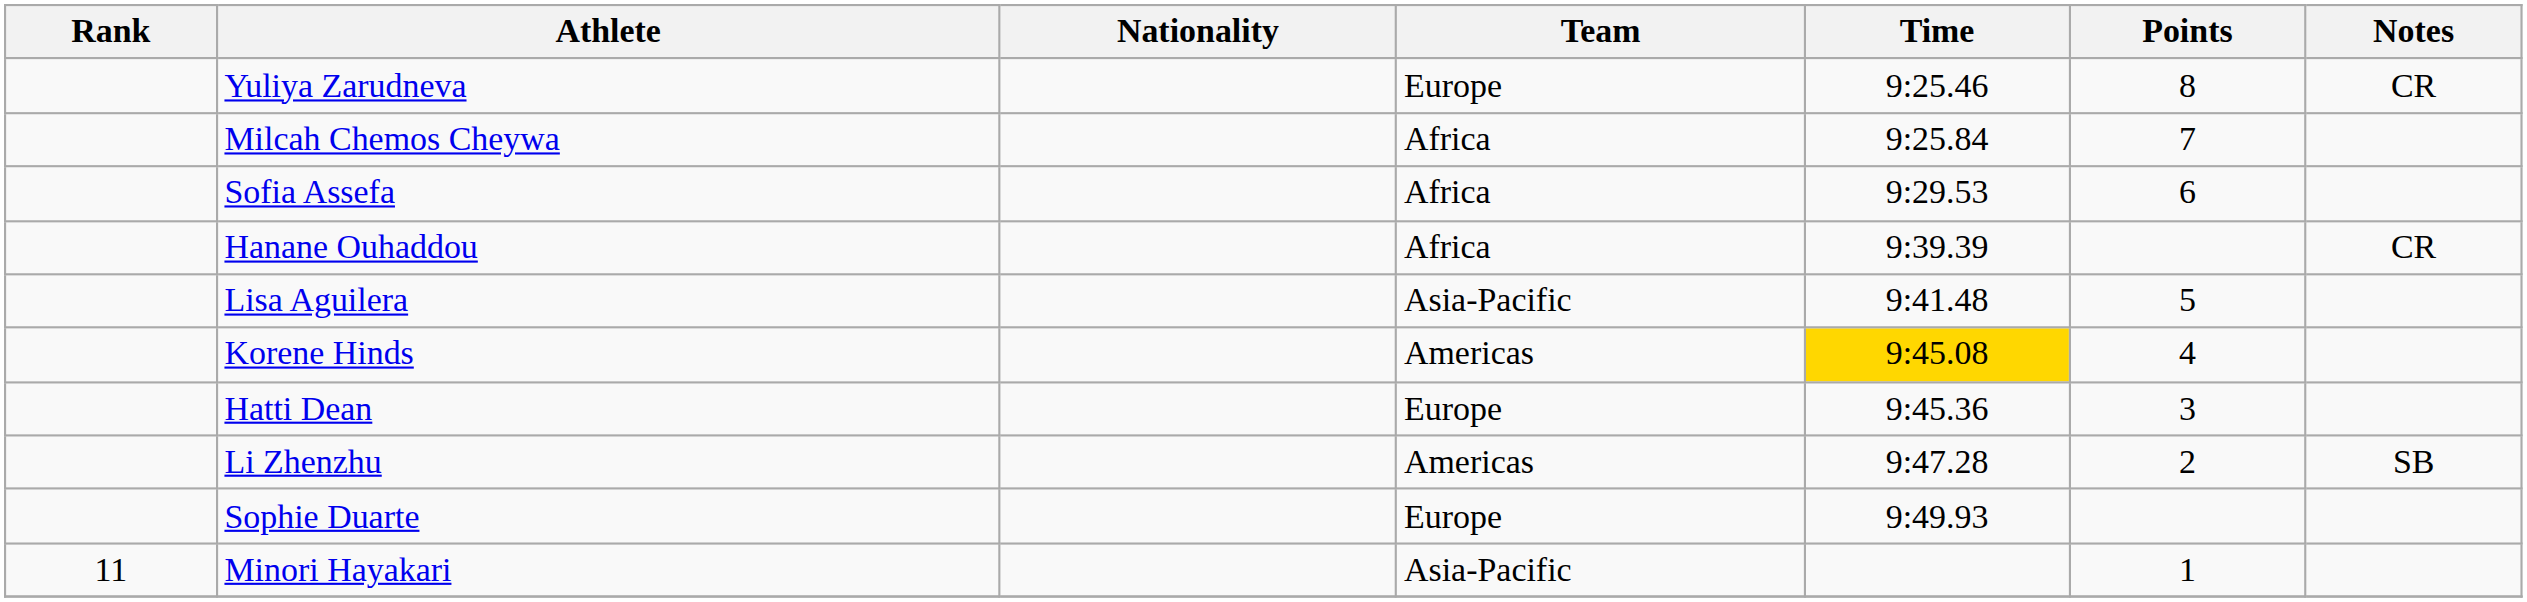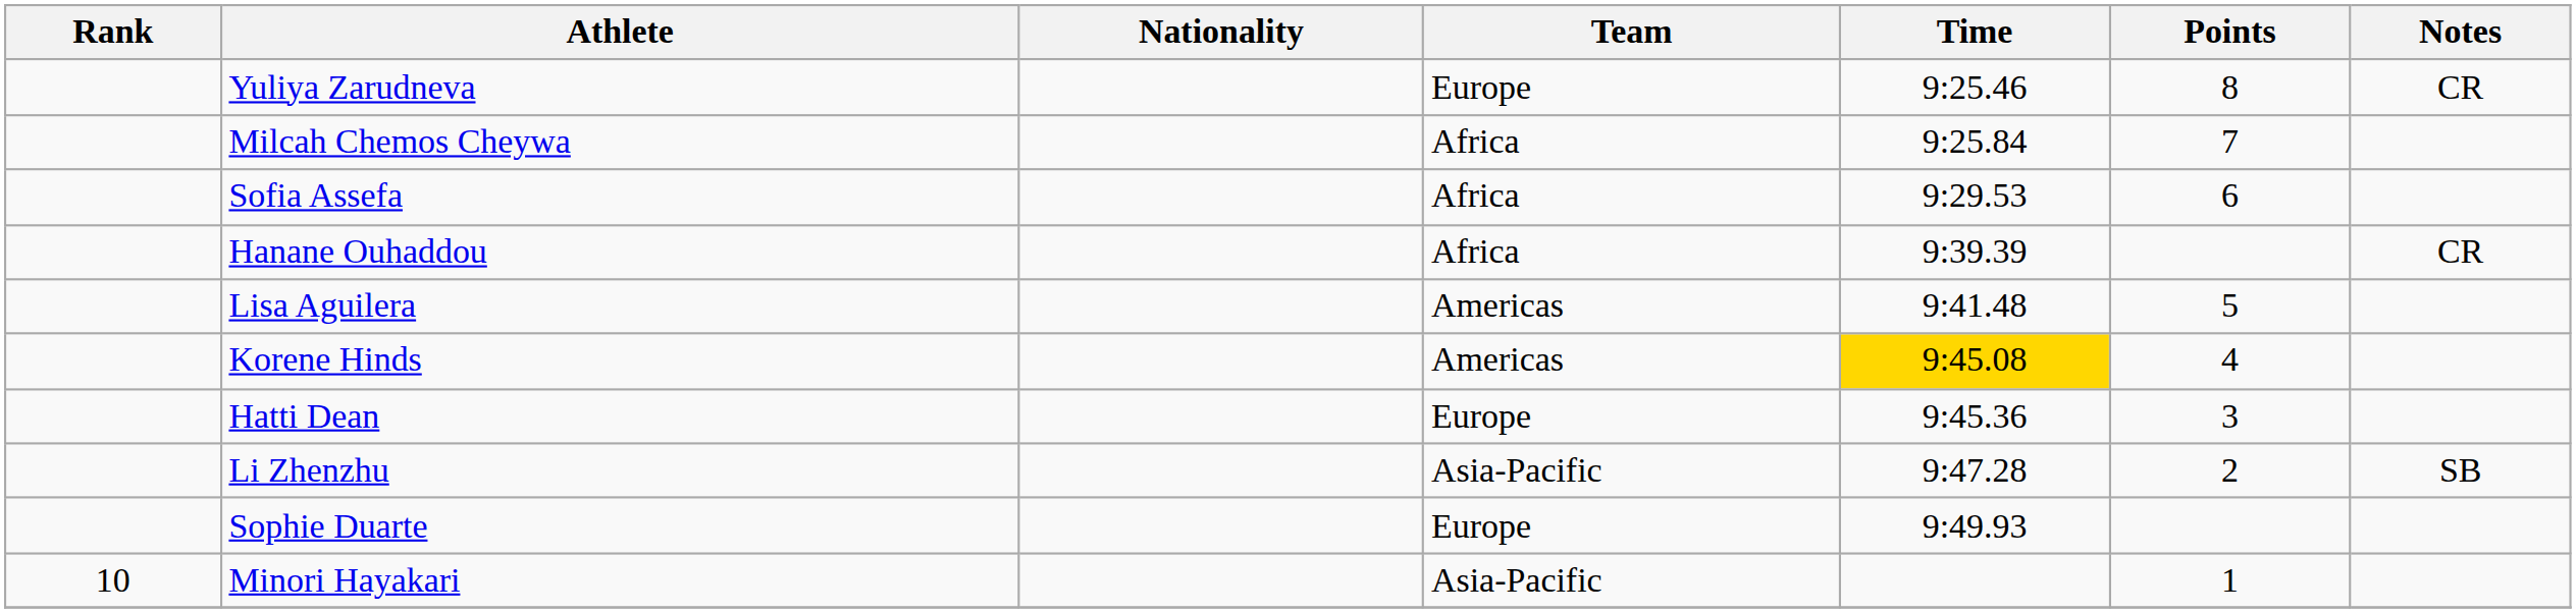 <table class="wikitable sortable" style="text-align:center" width="75%">
 <tr>
 <th>Rank</th>
 <th>Athlete</th>
 <th>Nationality</th>
 <th>Team</th>
 <th>Time</th>
 <th>Points</th>
 <th>Notes</th>
 </tr>
 <tr>
 <td></td>
 <td align="left"><a href='#'>Yuliya Zarudneva</a></td>
 <td align=left></td>
 <td align=left>Europe</td>
 <td>9:25.46</td>
 <td>8</td>
 <td>CR</td>
 </tr>
 <tr>
 <td></td>
 <td align="left"><a href='#'>Milcah Chemos Cheywa</a></td>
 <td align=left></td>
 <td align=left>Africa</td>
 <td>9:25.84</td>
 <td>7</td>
 <td></td>
 </tr>
 <tr>
 <td></td>
 <td align="left"><a href='#'>Sofia Assefa</a></td>
 <td align=left></td>
 <td align=left>Africa</td>
 <td>9:29.53</td>
 <td>6</td>
 <td></td>
 </tr>
 <tr>
 <td></td>
 <td align="left"><a href='#'>Hanane Ouhaddou</a></td>
 <td align=left></td>
 <td align=left>Africa</td>
 <td>9:39.39</td>
 <td></td>
 <td>CR</td>
 </tr>
 <tr>
 <td></td>
 <td align="left"><a href='#'>Lisa Aguilera</a></td>
 <td align=left></td>
-<td align=left>Asia-Pacific</td>
+<td align=left>Americas</td>
 <td>9:41.48</td>
 <td>5</td>
 <td></td>
 </tr>
 <tr>
 <td></td>
 <td align="left"><a href='#'>Korene Hinds</a></td>
 <td align=left></td>
 <td align=left>Americas</td>
 <td style="background: gold;">9:45.08</td>
 <td>4</td>
 <td></td>
 </tr>
 <tr>
 <td></td>
 <td align="left"><a href='#'>Hatti Dean</a></td>
 <td align=left></td>
 <td align=left>Europe</td>
 <td>9:45.36</td>
 <td>3</td>
 <td></td>
 </tr>
 <tr>
 <td></td>
 <td align="left"><a href='#'>Li Zhenzhu</a></td>
 <td align=left></td>
-<td align=left>Americas</td>
+<td align=left>Asia-Pacific</td>
 <td>9:47.28</td>
 <td>2</td>
 <td>SB</td>
 </tr>
 <tr>
 <td></td>
 <td align="left"><a href='#'>Sophie Duarte</a></td>
 <td align=left></td>
 <td align=left>Europe</td>
 <td>9:49.93</td>
 <td></td>
 <td></td>
 </tr>
 <tr>
-<td>11</td>
+<td>10</td>
 <td align="left"><a href='#'>Minori Hayakari</a></td>
 <td align=left></td>
 <td align=left>Asia-Pacific</td>
 <td></td>
 <td>1</td>
 <td></td>
 </tr>
 <tr>
 </tr>
 </table>
